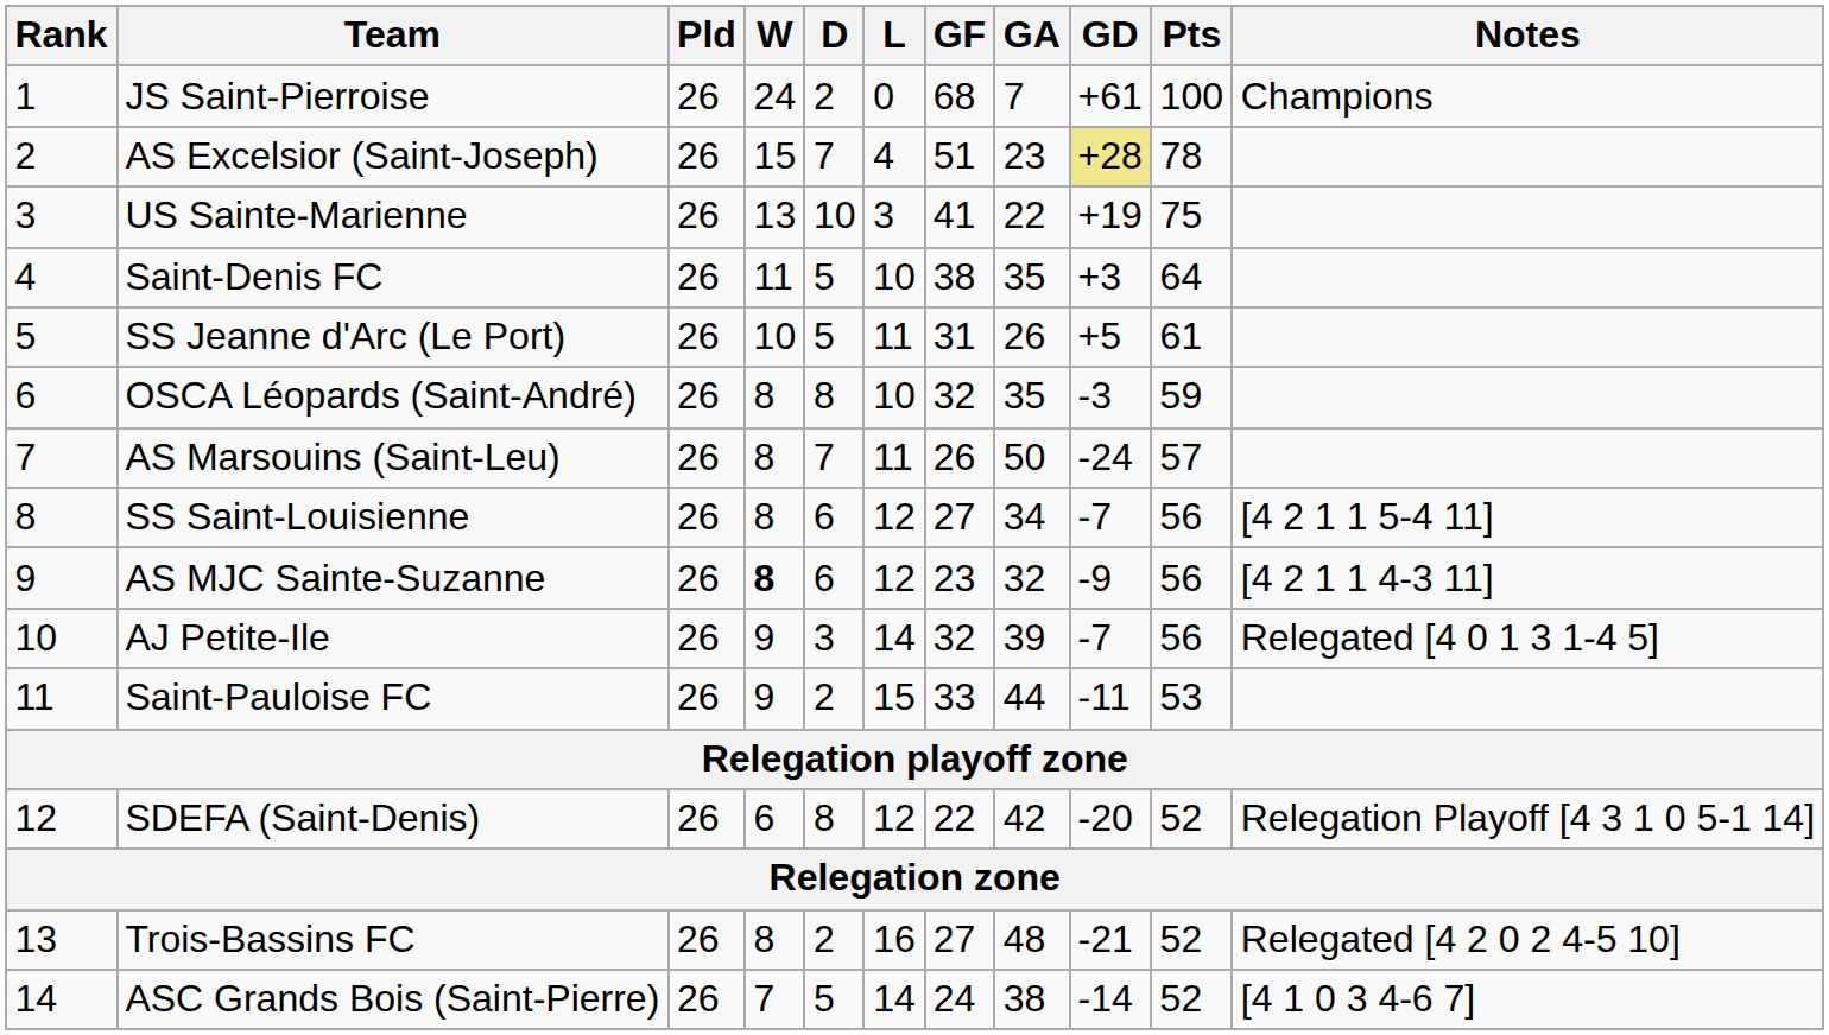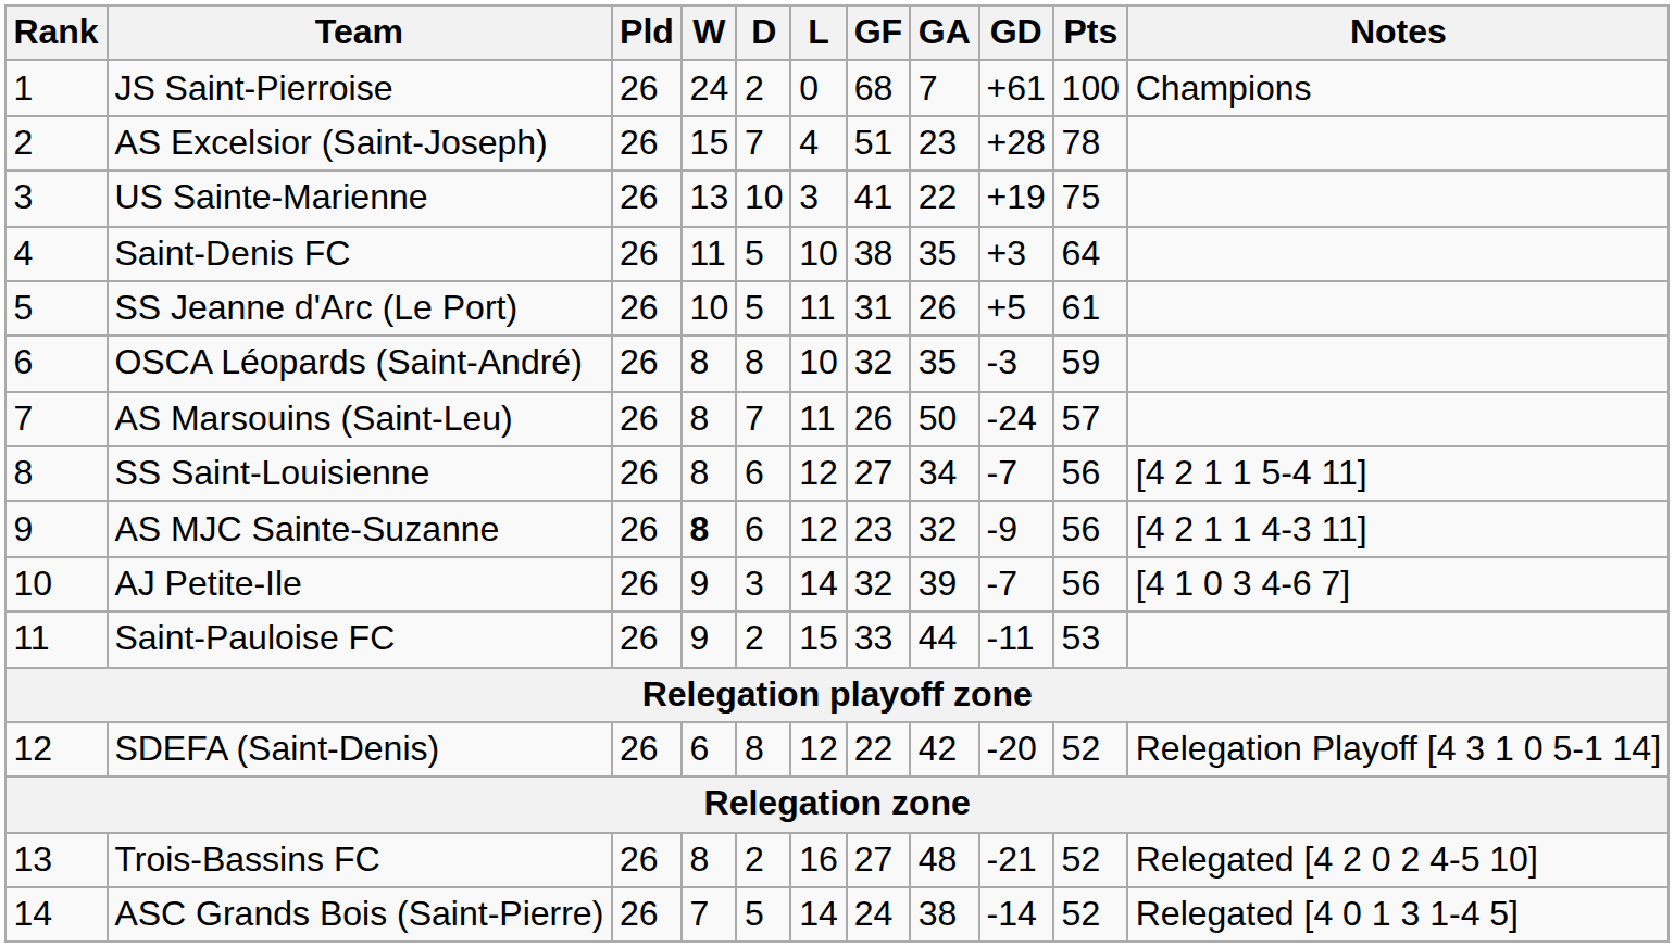 <table class="wikitable sortable">
 <tr>
 <th>Rank</th>
 <th>Team</th>
 <th>Pld</th>
 <th>W</th>
 <th>D</th>
 <th>L</th>
 <th>GF</th>
 <th>GA</th>
 <th>GD</th>
 <th>Pts</th>
 <th>Notes</th>
 </tr>
 <tr>
 <td>1</td>
 <td>JS Saint-Pierroise</td>
 <td>26</td>
 <td>24</td>
 <td>2</td>
 <td>0</td>
 <td>68</td>
 <td>7</td>
 <td>+61</td>
 <td>100</td>
 <td>Champions</td>
 </tr>
 <tr>
 <td>2</td>
 <td>AS Excelsior (Saint-Joseph)</td>
 <td>26</td>
 <td>15</td>
 <td>7</td>
 <td>4</td>
 <td>51</td>
 <td>23</td>
-<td style="background: khaki;">+28</td>
+<td>+28</td>
 <td>78</td>
 <td></td>
 </tr>
 <tr>
 <td>3</td>
 <td>US Sainte-Marienne</td>
 <td>26</td>
 <td>13</td>
 <td>10</td>
 <td>3</td>
 <td>41</td>
 <td>22</td>
 <td>+19</td>
 <td>75</td>
 <td></td>
 </tr>
 <tr>
 <td>4</td>
 <td>Saint-Denis FC</td>
 <td>26</td>
 <td>11</td>
 <td>5</td>
 <td>10</td>
 <td>38</td>
 <td>35</td>
 <td>+3</td>
 <td>64</td>
 <td></td>
 </tr>
 <tr>
 <td>5</td>
 <td>SS Jeanne d'Arc (Le Port)</td>
 <td>26</td>
 <td>10</td>
 <td>5</td>
 <td>11</td>
 <td>31</td>
 <td>26</td>
 <td>+5</td>
 <td>61</td>
 <td></td>
 </tr>
 <tr>
 <td>6</td>
 <td>OSCA Léopards (Saint-André)</td>
 <td>26</td>
 <td>8</td>
 <td>8</td>
 <td>10</td>
 <td>32</td>
 <td>35</td>
 <td>-3</td>
 <td>59</td>
 <td></td>
 </tr>
 <tr>
 <td>7</td>
 <td>AS Marsouins (Saint-Leu)</td>
 <td>26</td>
 <td>8</td>
 <td>7</td>
 <td>11</td>
 <td>26</td>
 <td>50</td>
 <td>-24</td>
 <td>57</td>
 <td></td>
 </tr>
 <tr>
 <td>8</td>
 <td>SS Saint-Louisienne</td>
 <td>26</td>
 <td>8</td>
 <td>6</td>
 <td>12</td>
 <td>27</td>
 <td>34</td>
 <td>-7</td>
 <td>56</td>
 <td>[4 2 1 1 5-4 11]</td>
 </tr>
 <tr>
 <td>9</td>
 <td>AS MJC Sainte-Suzanne</td>
 <td>26</td>
 <td><strong>8</strong></td>
 <td>6</td>
 <td>12</td>
 <td>23</td>
 <td>32</td>
 <td>-9</td>
 <td>56</td>
 <td>[4 2 1 1 4-3 11]</td>
 </tr>
 <tr>
 <td>10</td>
 <td>AJ Petite-Ile</td>
 <td>26</td>
 <td>9</td>
 <td>3</td>
 <td>14</td>
 <td>32</td>
 <td>39</td>
 <td>-7</td>
 <td>56</td>
-<td>Relegated [4 0 1 3 1-4 5]</td>
+<td>[4 1 0 3 4-6 7]</td>
 </tr>
 <tr>
 <td>11</td>
 <td>Saint-Pauloise FC</td>
 <td>26</td>
 <td>9</td>
 <td>2</td>
 <td>15</td>
 <td>33</td>
 <td>44</td>
 <td>-11</td>
 <td>53</td>
 <td></td>
 </tr>
 <tr>
 <th colspan="11">Relegation playoff zone</th>
 </tr>
 <tr>
 <td>12</td>
 <td>SDEFA (Saint-Denis)</td>
 <td>26</td>
 <td>6</td>
 <td>8</td>
 <td>12</td>
 <td>22</td>
 <td>42</td>
 <td>-20</td>
 <td>52</td>
 <td>Relegation Playoff [4 3 1 0 5-1 14]</td>
 </tr>
 <tr>
 <th colspan="11">Relegation zone</th>
 </tr>
 <tr>
 <td>13</td>
 <td>Trois-Bassins FC</td>
 <td>26</td>
 <td>8</td>
 <td>2</td>
 <td>16</td>
 <td>27</td>
 <td>48</td>
 <td>-21</td>
 <td>52</td>
 <td>Relegated [4 2 0 2 4-5 10]</td>
 </tr>
 <tr>
 <td>14</td>
 <td>ASC Grands Bois (Saint-Pierre)</td>
 <td>26</td>
 <td>7</td>
 <td>5</td>
 <td>14</td>
 <td>24</td>
 <td>38</td>
 <td>-14</td>
 <td>52</td>
-<td>[4 1 0 3 4-6 7]</td>
+<td>Relegated [4 0 1 3 1-4 5]</td>
 </tr>
 </table>
